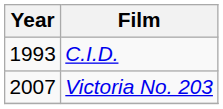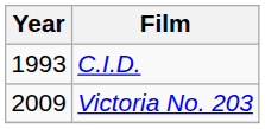 <table class="wikitable sortable">
 <tr>
 <th>Year</th>
 <th>Film</th>
 </tr>
 <tr>
 <td>1993</td>
 <td><em><a href='#'>C.I.D.</a></em></td>
 </tr>
 <tr>
-<td>2007</td>
+<td>2009</td>
 <td><em><a href='#'>Victoria No. 203</a></em></td>
 </tr>
 <tr>
 </tr>
 </table>
